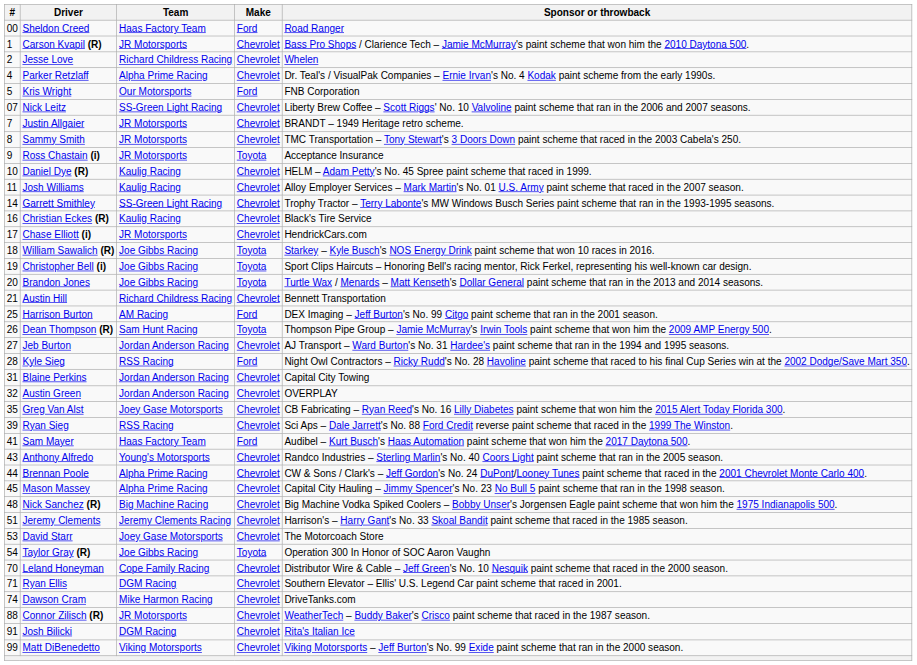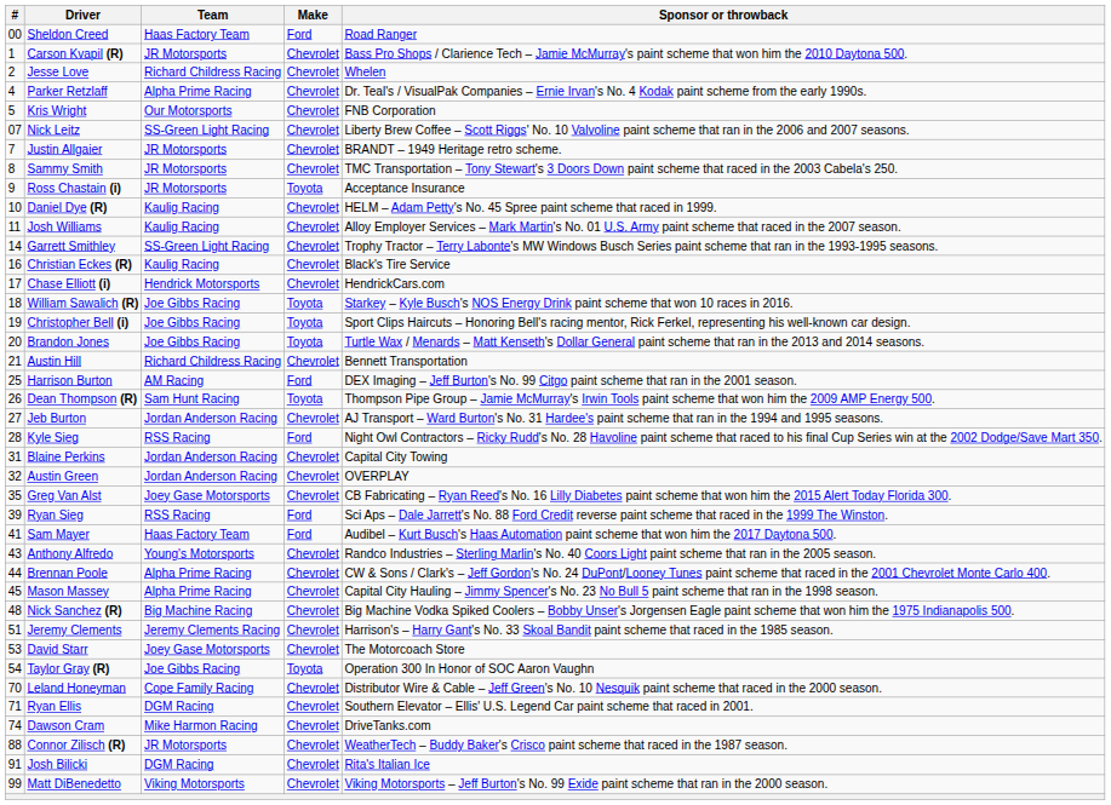 <table class="wikitable" style="font-size: 95%;">
 <tr>
 <th>#</th>
 <th>Driver</th>
 <th>Team</th>
 <th>Make</th>
 <th>Sponsor or throwback</th>
 </tr>
 <tr>
 <td>00</td>
 <td><a href='#'>Sheldon Creed</a></td>
 <td><a href='#'>Haas Factory Team</a></td>
 <td><a href='#'>Ford</a></td>
 <td><a href='#'>Road Ranger</a></td>
 </tr>
 <tr>
 <td>1</td>
 <td><a href='#'>Carson Kvapil</a> <strong>(R)</strong></td>
 <td><a href='#'>JR Motorsports</a></td>
 <td><a href='#'>Chevrolet</a></td>
 <td><a href='#'>Bass Pro Shops</a> / Clarience Tech – <a href='#'>Jamie McMurray</a>'s paint scheme that won him the <a href='#'>2010 Daytona 500</a>.</td>
 </tr>
 <tr>
 <td>2</td>
 <td><a href='#'>Jesse Love</a></td>
 <td nowrap><a href='#'>Richard Childress Racing</a></td>
 <td><a href='#'>Chevrolet</a></td>
 <td><a href='#'>Whelen</a></td>
 </tr>
 <tr>
 <td>4</td>
 <td><a href='#'>Parker Retzlaff</a></td>
 <td><a href='#'>Alpha Prime Racing</a></td>
 <td><a href='#'>Chevrolet</a></td>
 <td>Dr. Teal's / VisualPak Companies – <a href='#'>Ernie Irvan</a>'s No. 4 <a href='#'>Kodak</a> paint scheme from the early 1990s.</td>
 </tr>
 <tr>
 <td>5</td>
 <td><a href='#'>Kris Wright</a></td>
 <td><a href='#'>Our Motorsports</a></td>
-<td><a href='#'>Ford</a></td>
+<td><a href='#'>Chevrolet</a></td>
 <td>FNB Corporation</td>
 </tr>
 <tr>
 <td>07</td>
 <td><a href='#'>Nick Leitz</a></td>
 <td><a href='#'>SS-Green Light Racing</a></td>
 <td><a href='#'>Chevrolet</a></td>
 <td>Liberty Brew Coffee – <a href='#'>Scott Riggs</a>' No. 10 <a href='#'>Valvoline</a> paint scheme that ran in the 2006 and 2007 seasons.</td>
 </tr>
 <tr>
 <td>7</td>
 <td><a href='#'>Justin Allgaier</a></td>
 <td><a href='#'>JR Motorsports</a></td>
 <td><a href='#'>Chevrolet</a></td>
 <td>BRANDT – 1949 Heritage retro scheme.</td>
 </tr>
 <tr>
 <td>8</td>
 <td><a href='#'>Sammy Smith</a></td>
 <td><a href='#'>JR Motorsports</a></td>
 <td><a href='#'>Chevrolet</a></td>
 <td>TMC Transportation – <a href='#'>Tony Stewart</a>'s <a href='#'>3 Doors Down</a> paint scheme that raced in the 2003 Cabela's 250.</td>
 </tr>
 <tr>
 <td>9</td>
 <td><a href='#'>Ross Chastain</a> <strong>(i)</strong></td>
 <td><a href='#'>JR Motorsports</a></td>
 <td><a href='#'>Toyota</a></td>
 <td>Acceptance Insurance</td>
 </tr>
 <tr>
 <td>10</td>
 <td><a href='#'>Daniel Dye</a> <strong>(R)</strong></td>
 <td><a href='#'>Kaulig Racing</a></td>
 <td><a href='#'>Chevrolet</a></td>
 <td>HELM – <a href='#'>Adam Petty</a>'s No. 45 Spree paint scheme that raced in 1999.</td>
 </tr>
 <tr>
 <td>11</td>
 <td><a href='#'>Josh Williams</a></td>
 <td><a href='#'>Kaulig Racing</a></td>
 <td><a href='#'>Chevrolet</a></td>
 <td>Alloy Employer Services – <a href='#'>Mark Martin</a>'s No. 01 <a href='#'>U.S. Army</a> paint scheme that raced in the 2007 season.</td>
 </tr>
 <tr>
 <td>14</td>
 <td><a href='#'>Garrett Smithley</a></td>
 <td><a href='#'>SS-Green Light Racing</a></td>
 <td><a href='#'>Chevrolet</a></td>
 <td>Trophy Tractor – <a href='#'>Terry Labonte</a>'s MW Windows Busch Series paint scheme that ran in the 1993-1995 seasons.</td>
 </tr>
 <tr>
 <td>16</td>
 <td><a href='#'>Christian Eckes</a> <strong>(R)</strong></td>
 <td><a href='#'>Kaulig Racing</a></td>
 <td><a href='#'>Chevrolet</a></td>
 <td>Black's Tire Service</td>
 </tr>
 <tr>
 <td>17</td>
 <td><a href='#'>Chase Elliott</a> <strong>(i)</strong></td>
-<td><a href='#'>JR Motorsports</a></td>
+<td><a href='#'>Hendrick Motorsports</a></td>
 <td><a href='#'>Chevrolet</a></td>
 <td>HendrickCars.com</td>
 </tr>
 <tr>
 <td>18</td>
 <td nowrap><a href='#'>William Sawalich</a> <strong>(R)</strong></td>
 <td><a href='#'>Joe Gibbs Racing</a></td>
 <td><a href='#'>Toyota</a></td>
 <td><a href='#'>Starkey</a> – <a href='#'>Kyle Busch</a>'s <a href='#'>NOS Energy Drink</a> paint scheme that won 10 races in 2016.</td>
 </tr>
 <tr>
 <td>19</td>
 <td><a href='#'>Christopher Bell</a> <strong>(i)</strong></td>
 <td><a href='#'>Joe Gibbs Racing</a></td>
 <td><a href='#'>Toyota</a></td>
 <td>Sport Clips Haircuts – Honoring Bell's racing mentor, Rick Ferkel, representing his well-known car design.</td>
 </tr>
 <tr>
 <td>20</td>
 <td><a href='#'>Brandon Jones</a></td>
 <td><a href='#'>Joe Gibbs Racing</a></td>
 <td><a href='#'>Toyota</a></td>
 <td><a href='#'>Turtle Wax</a> / <a href='#'>Menards</a> – <a href='#'>Matt Kenseth</a>'s <a href='#'>Dollar General</a> paint scheme that ran in the 2013 and 2014 seasons.</td>
 </tr>
 <tr>
 <td>21</td>
 <td><a href='#'>Austin Hill</a></td>
 <td><a href='#'>Richard Childress Racing</a></td>
 <td><a href='#'>Chevrolet</a></td>
 <td>Bennett Transportation</td>
 </tr>
 <tr>
 <td>25</td>
 <td><a href='#'>Harrison Burton</a></td>
 <td><a href='#'>AM Racing</a></td>
 <td><a href='#'>Ford</a></td>
 <td>DEX Imaging – <a href='#'>Jeff Burton</a>'s No. 99 <a href='#'>Citgo</a> paint scheme that ran in the 2001 season.</td>
 </tr>
 <tr>
 <td>26</td>
 <td><a href='#'>Dean Thompson</a> <strong>(R)</strong></td>
 <td><a href='#'>Sam Hunt Racing</a></td>
 <td><a href='#'>Toyota</a></td>
 <td>Thompson Pipe Group – <a href='#'>Jamie McMurray</a>'s <a href='#'>Irwin Tools</a> paint scheme that won him the <a href='#'>2009 AMP Energy 500</a>.</td>
 </tr>
 <tr>
 <td>27</td>
 <td><a href='#'>Jeb Burton</a></td>
 <td><a href='#'>Jordan Anderson Racing</a></td>
 <td><a href='#'>Chevrolet</a></td>
 <td>AJ Transport – <a href='#'>Ward Burton</a>'s No. 31 <a href='#'>Hardee's</a> paint scheme that ran in the 1994 and 1995 seasons.</td>
 </tr>
 <tr>
 <td>28</td>
 <td><a href='#'>Kyle Sieg</a></td>
 <td><a href='#'>RSS Racing</a></td>
 <td><a href='#'>Ford</a></td>
 <td nowrap>Night Owl Contractors – <a href='#'>Ricky Rudd</a>'s No. 28 <a href='#'>Havoline</a> paint scheme that raced to his final Cup Series win at the <a href='#'>2002 Dodge/Save Mart 350</a>.</td>
 </tr>
 <tr>
 <td>31</td>
 <td><a href='#'>Blaine Perkins</a></td>
 <td><a href='#'>Jordan Anderson Racing</a></td>
 <td><a href='#'>Chevrolet</a></td>
 <td>Capital City Towing</td>
 </tr>
 <tr>
 <td>32</td>
 <td><a href='#'>Austin Green</a></td>
 <td><a href='#'>Jordan Anderson Racing</a></td>
 <td><a href='#'>Chevrolet</a></td>
 <td>OVERPLAY</td>
 </tr>
 <tr>
 <td>35</td>
 <td><a href='#'>Greg Van Alst</a></td>
 <td><a href='#'>Joey Gase Motorsports</a></td>
 <td><a href='#'>Chevrolet</a></td>
 <td>CB Fabricating – <a href='#'>Ryan Reed</a>'s No. 16 <a href='#'>Lilly Diabetes</a> paint scheme that won him the <a href='#'>2015 Alert Today Florida 300</a>.</td>
 </tr>
 <tr>
 <td>39</td>
 <td><a href='#'>Ryan Sieg</a></td>
 <td><a href='#'>RSS Racing</a></td>
-<td><a href='#'>Chevrolet</a></td>
+<td><a href='#'>Ford</a></td>
 <td>Sci Aps – <a href='#'>Dale Jarrett</a>'s No. 88 <a href='#'>Ford Credit</a> reverse paint scheme that raced in the <a href='#'>1999 The Winston</a>.</td>
 </tr>
 <tr>
 <td>41</td>
 <td><a href='#'>Sam Mayer</a></td>
 <td><a href='#'>Haas Factory Team</a></td>
 <td><a href='#'>Ford</a></td>
 <td>Audibel – <a href='#'>Kurt Busch</a>'s <a href='#'>Haas Automation</a> paint scheme that won him the <a href='#'>2017 Daytona 500</a>.</td>
 </tr>
 <tr>
 <td>43</td>
 <td><a href='#'>Anthony Alfredo</a></td>
 <td><a href='#'>Young's Motorsports</a></td>
 <td><a href='#'>Chevrolet</a></td>
 <td>Randco Industries – <a href='#'>Sterling Marlin</a>'s No. 40 <a href='#'>Coors Light</a> paint scheme that ran in the 2005 season.</td>
 </tr>
 <tr>
 <td>44</td>
 <td><a href='#'>Brennan Poole</a></td>
 <td><a href='#'>Alpha Prime Racing</a></td>
 <td><a href='#'>Chevrolet</a></td>
 <td>CW & Sons / Clark's – <a href='#'>Jeff Gordon</a>'s No. 24 <a href='#'>DuPont</a>/<a href='#'>Looney Tunes</a> paint scheme that raced in the <a href='#'>2001 Chevrolet Monte Carlo 400</a>.</td>
 </tr>
 <tr>
 <td>45</td>
 <td><a href='#'>Mason Massey</a></td>
 <td><a href='#'>Alpha Prime Racing</a></td>
 <td><a href='#'>Chevrolet</a></td>
 <td>Capital City Hauling – <a href='#'>Jimmy Spencer</a>'s No. 23 <a href='#'>No Bull 5</a> paint scheme that ran in the 1998 season.</td>
 </tr>
 <tr>
 <td>48</td>
 <td><a href='#'>Nick Sanchez</a> <strong>(R)</strong></td>
 <td><a href='#'>Big Machine Racing</a></td>
 <td><a href='#'>Chevrolet</a></td>
 <td>Big Machine Vodka Spiked Coolers – <a href='#'>Bobby Unser</a>'s Jorgensen Eagle paint scheme that won him the <a href='#'>1975 Indianapolis 500</a>.</td>
 </tr>
 <tr>
 <td>51</td>
 <td><a href='#'>Jeremy Clements</a></td>
 <td><a href='#'>Jeremy Clements Racing</a></td>
 <td><a href='#'>Chevrolet</a></td>
 <td>Harrison's – <a href='#'>Harry Gant</a>'s No. 33 <a href='#'>Skoal Bandit</a> paint scheme that raced in the 1985 season.</td>
 </tr>
 <tr>
 <td>53</td>
 <td><a href='#'>David Starr</a></td>
 <td><a href='#'>Joey Gase Motorsports</a></td>
 <td><a href='#'>Chevrolet</a></td>
 <td>The Motorcoach Store</td>
 </tr>
 <tr>
 <td>54</td>
 <td><a href='#'>Taylor Gray</a> <strong>(R)</strong></td>
 <td><a href='#'>Joe Gibbs Racing</a></td>
 <td><a href='#'>Toyota</a></td>
 <td>Operation 300 In Honor of SOC Aaron Vaughn</td>
 </tr>
 <tr>
 <td>70</td>
 <td><a href='#'>Leland Honeyman</a></td>
 <td><a href='#'>Cope Family Racing</a></td>
 <td><a href='#'>Chevrolet</a></td>
 <td>Distributor Wire & Cable – <a href='#'>Jeff Green</a>'s No. 10 <a href='#'>Nesquik</a> paint scheme that raced in the 2000 season.</td>
 </tr>
 <tr>
 <td>71</td>
 <td><a href='#'>Ryan Ellis</a></td>
 <td><a href='#'>DGM Racing</a></td>
 <td><a href='#'>Chevrolet</a></td>
 <td>Southern Elevator – Ellis' U.S. Legend Car paint scheme that raced in 2001.</td>
 </tr>
 <tr>
 <td>74</td>
 <td><a href='#'>Dawson Cram</a></td>
 <td><a href='#'>Mike Harmon Racing</a></td>
 <td><a href='#'>Chevrolet</a></td>
 <td>DriveTanks.com</td>
 </tr>
 <tr>
 <td>88</td>
 <td><a href='#'>Connor Zilisch</a> <strong>(R)</strong></td>
 <td><a href='#'>JR Motorsports</a></td>
 <td><a href='#'>Chevrolet</a></td>
 <td><a href='#'>WeatherTech</a> – <a href='#'>Buddy Baker</a>'s <a href='#'>Crisco</a> paint scheme that raced in the 1987 season.</td>
 </tr>
 <tr>
 <td>91</td>
 <td><a href='#'>Josh Bilicki</a></td>
 <td><a href='#'>DGM Racing</a></td>
 <td><a href='#'>Chevrolet</a></td>
 <td><a href='#'>Rita's Italian Ice</a></td>
 </tr>
 <tr>
 <td>99</td>
 <td><a href='#'>Matt DiBenedetto</a></td>
 <td><a href='#'>Viking Motorsports</a></td>
 <td><a href='#'>Chevrolet</a></td>
 <td><a href='#'>Viking Motorsports</a> – <a href='#'>Jeff Burton</a>'s No. 99 <a href='#'>Exide</a> paint scheme that ran in the 2000 season.</td>
 </tr>
 <tr>
 <th colspan="5"></th>
 </tr>
 </table>
